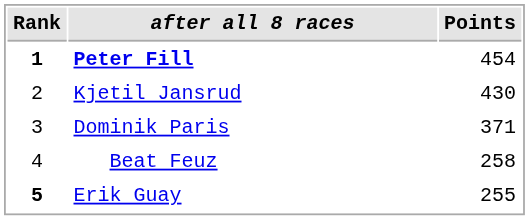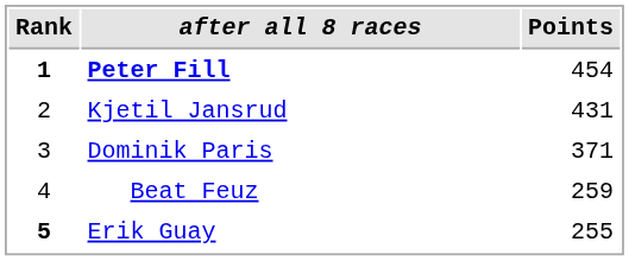 <table cellspacing="1" cellpadding="3" style="border:1px solid #aaa; font-size:86%;">
 <tr style="background:#e4e4e4;">
 <th style="border-bottom:1px solid #aaa; width:10px;">Rank</th>
 <th style="border-bottom:1px solid #aaa; width:200px; white-space:nowrap;"><em>after all 8 races</em> </th>
 <th style="border-bottom:1px solid #aaa; width:20px;">Points</th>
 </tr>
 <tr>
 <td style="text-align:center;"><strong>1</strong></td>
 <td><strong> <a href='#'>Peter Fill</a></strong></td>
 <td align="right">454</td>
 </tr>
 <tr>
 <td style="text-align:center;">2</td>
 <td style="white-space:nowrap;"> <a href='#'>Kjetil Jansrud</a></td>
-<td align="right">430</td>
+<td align="right">431</td>
 </tr>
 <tr>
 <td style="text-align:center;">3</td>
 <td> <a href='#'>Dominik Paris</a></td>
 <td align="right">371</td>
 </tr>
 <tr>
 <td style="text-align:center;">4</td>
 <td>   <a href='#'>Beat Feuz</a></td>
-<td align="right">258</td>
+<td align="right">259</td>
 </tr>
 <tr>
 <td style="text-align:center;"><strong>5</strong></td>
 <td> <a href='#'>Erik Guay</a></td>
 <td align="right">255</td>
 </tr>
 </table>
